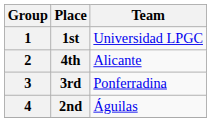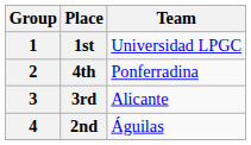 <table class="wikitable">
 <tr>
 <th>Group</th>
 <th>Place</th>
 <th>Team</th>
 </tr>
 <tr>
 <th>1</th>
 <th>1st</th>
 <td><a href='#'>Universidad LPGC</a></td>
 </tr>
 <tr>
 <th>2</th>
 <th>4th</th>
-<td><a href='#'>Alicante</a></td>
+<td><a href='#'>Ponferradina</a></td>
 </tr>
 <tr>
 <th>3</th>
 <th>3rd</th>
-<td><a href='#'>Ponferradina</a></td>
+<td><a href='#'>Alicante</a></td>
 </tr>
 <tr>
 <th>4</th>
 <th>2nd</th>
 <td><a href='#'>Águilas</a></td>
 </tr>
 <tr>
 </tr>
 </table>
